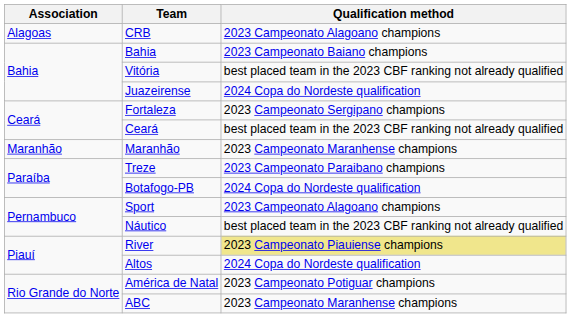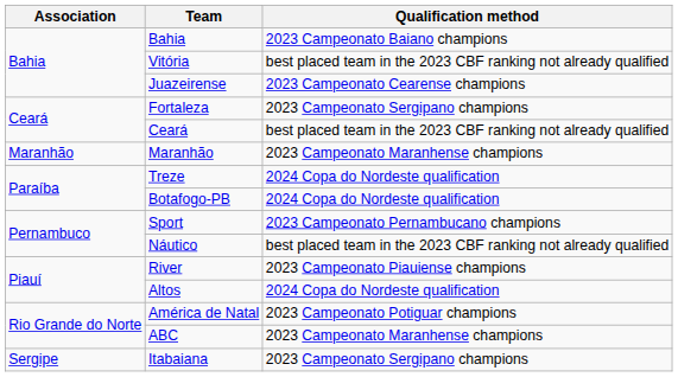 <table class="wikitable">
 <tr>
 <th>Association</th>
 <th>Team</th>
 <th>Qualification method</th>
-</tr>
-<tr>
-<td> <a href='#'>Alagoas</a><br></td>
-<td><a href='#'>CRB</a></td>
-<td><a href='#'>2023 Campeonato Alagoano</a> champions</td>
 </tr>
 <tr>
 <td rowspan=3> <a href='#'>Bahia</a><br></td>
 <td><a href='#'>Bahia</a></td>
 <td><a href='#'>2023 Campeonato Baiano</a> champions</td>
 </tr>
 <tr>
 <td><a href='#'>Vitória</a></td>
 <td>best placed team in the 2023 CBF ranking not already qualified</td>
 </tr>
 <tr>
 <td><a href='#'>Juazeirense</a></td>
-<td><a href='#'>2024 Copa do Nordeste qualification</a></td>
+<td><a href='#'>2023 Campeonato Cearense</a> champions</td>
 </tr>
 <tr>
 <td rowspan=2> <a href='#'>Ceará</a><br></td>
 <td><a href='#'>Fortaleza</a></td>
 <td>2023 <a href='#'>Campeonato Sergipano</a> champions</td>
 </tr>
 <tr>
 <td><a href='#'>Ceará</a></td>
 <td>best placed team in the 2023 CBF ranking not already qualified</td>
 </tr>
 <tr>
 <td> <a href='#'>Maranhão</a><br></td>
 <td><a href='#'>Maranhão</a></td>
 <td>2023 <a href='#'>Campeonato Maranhense</a> champions</td>
 </tr>
 <tr>
 <td rowspan=2> <a href='#'>Paraíba</a><br></td>
 <td><a href='#'>Treze</a></td>
-<td><a href='#'>2023 Campeonato Paraibano</a> champions</td>
+<td><a href='#'>2024 Copa do Nordeste qualification</a></td>
 </tr>
 <tr>
 <td><a href='#'>Botafogo-PB</a></td>
 <td><a href='#'>2024 Copa do Nordeste qualification</a></td>
 </tr>
 <tr>
 <td rowspan=2> <a href='#'>Pernambuco</a><br></td>
 <td><a href='#'>Sport</a></td>
-<td><a href='#'>2023 Campeonato Alagoano</a> champions</td>
+<td><a href='#'>2023 Campeonato Pernambucano</a> champions</td>
 </tr>
 <tr>
 <td><a href='#'>Náutico</a></td>
 <td>best placed team in the 2023 CBF ranking not already qualified</td>
 </tr>
 <tr>
 <td rowspan=2> <a href='#'>Piauí</a><br></td>
 <td><a href='#'>River</a></td>
-<td style="background: khaki;">2023 <a href='#'>Campeonato Piauiense</a> champions</td>
+<td>2023 <a href='#'>Campeonato Piauiense</a> champions</td>
 </tr>
 <tr>
 <td><a href='#'>Altos</a></td>
 <td><a href='#'>2024 Copa do Nordeste qualification</a></td>
 </tr>
 <tr>
 <td rowspan=2> <a href='#'>Rio Grande do Norte</a><br></td>
 <td><a href='#'>América de Natal</a></td>
 <td>2023 <a href='#'>Campeonato Potiguar</a> champions</td>
 </tr>
 <tr>
 <td><a href='#'>ABC</a></td>
 <td>2023 <a href='#'>Campeonato Maranhense</a> champions</td>
 </tr>
+<tr>
+<td> <a href='#'>Sergipe</a><br></td>
+<td><a href='#'>Itabaiana</a></td>
+<td>2023 <a href='#'>Campeonato Sergipano</a> champions</td>
+</tr>
 </table>
